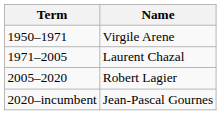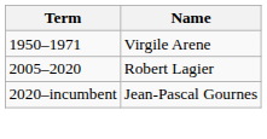 <table class="wikitable">
 <tr>
 <th>Term</th>
 <th>Name</th>
 </tr>
 <tr>
 <td>1950–1971</td>
 <td>Virgile Arene</td>
 </tr>
 <tr>
-<td>1971–2005</td>
-<td>Laurent Chazal</td>
-</tr>
-<tr>
 <td>2005–2020</td>
 <td>Robert Lagier</td>
 </tr>
 <tr>
 <td>2020–incumbent</td>
 <td>Jean-Pascal Gournes</td>
 </tr>
 </table>
